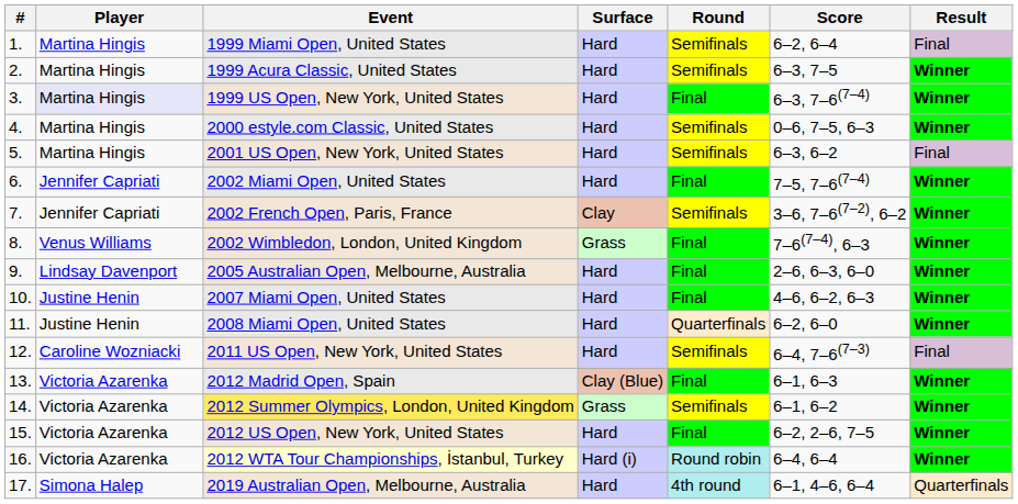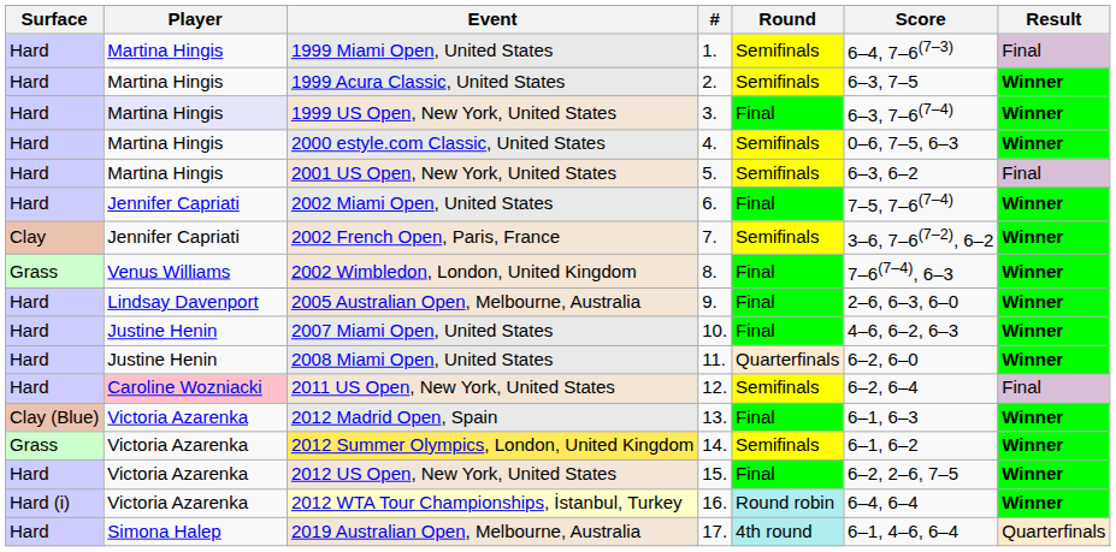 <table class="wikitable sortable">
 <tr>
-<th>#</th>
+<th>Surface</th>
 <th width=155>Player</th>
 <th>Event</th>
-<th>Surface</th>
+<th>#</th>
 <th>Round</th>
 <th>Score</th>
 <th>Result</th>
 </tr>
 <tr>
-<td>1.</td>
+<td bgcolor=ccccff>Hard</td>
 <td> <a href='#'>Martina Hingis</a></td>
 <td bgcolor=e9e9e9><a href='#'>1999 Miami Open</a>, United States</td>
+<td>1.</td>
+<td bgcolor=yellow>Semifinals</td>
+<td>6–4, 7–6<sup>(7–3)</sup></td>
+<td bgcolor=thistle>Final</td>
+</tr>
+<tr>
 <td bgcolor=ccccff>Hard</td>
+<td> Martina Hingis</td>
+<td bgcolor=e9e9e9><a href='#'>1999 Acura Classic</a>, United States</td>
+<td>2.</td>
+<td bgcolor=yellow>Semifinals</td>
+<td>6–3, 7–5</td>
+<td bgcolor=lime><strong>Winner</strong></td>
+</tr>
+<tr>
+<td bgcolor=ccccff>Hard</td>
+<td style="background: lavender;"> Martina Hingis</td>
+<td bgcolor=f3e6d7><a href='#'>1999 US Open</a>, New York, United States</td>
+<td>3.</td>
+<td bgcolor=lime>Final</td>
+<td>6–3, 7–6<sup>(7–4)</sup></td>
+<td bgcolor=lime><strong>Winner</strong></td>
+</tr>
+<tr>
+<td bgcolor=ccccff>Hard</td>
+<td> Martina Hingis</td>
+<td bgcolor=e9e9e9><a href='#'>2000 estyle.com Classic</a>, United States</td>
+<td>4.</td>
+<td bgcolor=yellow>Semifinals</td>
+<td>0–6, 7–5, 6–3</td>
+<td bgcolor=lime><strong>Winner</strong></td>
+</tr>
+<tr>
+<td bgcolor=ccccff>Hard</td>
+<td> Martina Hingis</td>
+<td bgcolor=f3e6d7><a href='#'>2001 US Open</a>, New York, United States</td>
+<td>5.</td>
+<td bgcolor=yellow>Semifinals</td>
+<td>6–3, 6–2</td>
+<td bgcolor=thistle>Final</td>
+</tr>
+<tr>
+<td bgcolor=ccccff>Hard</td>
+<td> <a href='#'>Jennifer Capriati</a></td>
+<td bgcolor=e9e9e9><a href='#'>2002 Miami Open</a>, United States</td>
+<td>6.</td>
+<td bgcolor=lime>Final</td>
+<td>7–5, 7–6<sup>(7–4)</sup></td>
+<td bgcolor=lime><strong>Winner</strong></td>
+</tr>
+<tr>
+<td bgcolor=ebc2af>Clay</td>
+<td> Jennifer Capriati</td>
+<td bgcolor=f3e6d7><a href='#'>2002 French Open</a>, Paris, France</td>
+<td>7.</td>
+<td bgcolor=yellow>Semifinals</td>
+<td>3–6, 7–6<sup>(7–2)</sup>, 6–2</td>
+<td bgcolor=lime><strong>Winner</strong></td>
+</tr>
+<tr>
+<td bgcolor=ccffcc>Grass</td>
+<td> <a href='#'>Venus Williams</a></td>
+<td bgcolor=f3e6d7><a href='#'>2002 Wimbledon</a>, London, United Kingdom</td>
+<td>8.</td>
+<td bgcolor=lime>Final</td>
+<td>7–6<sup>(7–4)</sup>, 6–3</td>
+<td bgcolor=lime><strong>Winner</strong></td>
+</tr>
+<tr>
+<td bgcolor=ccccff>Hard</td>
+<td> <a href='#'>Lindsay Davenport</a></td>
+<td bgcolor=f3e6d7><a href='#'>2005 Australian Open</a>, Melbourne, Australia</td>
+<td>9.</td>
+<td bgcolor=lime>Final</td>
+<td>2–6, 6–3, 6–0</td>
+<td bgcolor=lime><strong>Winner</strong></td>
+</tr>
+<tr>
+<td bgcolor=ccccff>Hard</td>
+<td> <a href='#'>Justine Henin</a></td>
+<td bgcolor=e9e9e9><a href='#'>2007 Miami Open</a>, United States</td>
+<td>10.</td>
+<td bgcolor=lime>Final</td>
+<td>4–6, 6–2, 6–3</td>
+<td bgcolor=lime><strong>Winner</strong></td>
+</tr>
+<tr>
+<td bgcolor=ccccff>Hard</td>
+<td> Justine Henin</td>
+<td bgcolor=e9e9e9><a href='#'>2008 Miami Open</a>, United States</td>
+<td>11.</td>
+<td bgcolor=ffebcd>Quarterfinals</td>
+<td>6–2, 6–0</td>
+<td bgcolor=lime><strong>Winner</strong></td>
+</tr>
+<tr>
+<td bgcolor=ccccff>Hard</td>
+<td style="background: pink;"> <a href='#'>Caroline Wozniacki</a></td>
+<td bgcolor=f3e6d7><a href='#'>2011 US Open</a>, New York, United States</td>
+<td>12.</td>
 <td bgcolor=yellow>Semifinals</td>
 <td>6–2, 6–4</td>
 <td bgcolor=thistle>Final</td>
 </tr>
 <tr>
-<td>2.</td>
-<td> Martina Hingis</td>
-<td bgcolor=e9e9e9><a href='#'>1999 Acura Classic</a>, United States</td>
-<td bgcolor=ccccff>Hard</td>
-<td bgcolor=yellow>Semifinals</td>
-<td>6–3, 7–5</td>
-<td bgcolor=lime><strong>Winner</strong></td>
-</tr>
-<tr>
-<td>3.</td>
-<td style="background: lavender;"> Martina Hingis</td>
-<td bgcolor=f3e6d7><a href='#'>1999 US Open</a>, New York, United States</td>
-<td bgcolor=ccccff>Hard</td>
-<td bgcolor=lime>Final</td>
-<td>6–3, 7–6<sup>(7–4)</sup></td>
-<td bgcolor=lime><strong>Winner</strong></td>
-</tr>
-<tr>
-<td>4.</td>
-<td> Martina Hingis</td>
-<td bgcolor=e9e9e9><a href='#'>2000 estyle.com Classic</a>, United States</td>
-<td bgcolor=ccccff>Hard</td>
-<td bgcolor=yellow>Semifinals</td>
-<td>0–6, 7–5, 6–3</td>
-<td bgcolor=lime><strong>Winner</strong></td>
-</tr>
-<tr>
-<td>5.</td>
-<td> Martina Hingis</td>
-<td bgcolor=f3e6d7><a href='#'>2001 US Open</a>, New York, United States</td>
-<td bgcolor=ccccff>Hard</td>
-<td bgcolor=yellow>Semifinals</td>
-<td>6–3, 6–2</td>
-<td bgcolor=thistle>Final</td>
-</tr>
-<tr>
-<td>6.</td>
-<td> <a href='#'>Jennifer Capriati</a></td>
-<td bgcolor=e9e9e9><a href='#'>2002 Miami Open</a>, United States</td>
-<td bgcolor=ccccff>Hard</td>
-<td bgcolor=lime>Final</td>
-<td>7–5, 7–6<sup>(7–4)</sup></td>
-<td bgcolor=lime><strong>Winner</strong></td>
-</tr>
-<tr>
-<td>7.</td>
-<td> Jennifer Capriati</td>
-<td bgcolor=f3e6d7><a href='#'>2002 French Open</a>, Paris, France</td>
-<td bgcolor=ebc2af>Clay</td>
-<td bgcolor=yellow>Semifinals</td>
-<td>3–6, 7–6<sup>(7–2)</sup>, 6–2</td>
-<td bgcolor=lime><strong>Winner</strong></td>
-</tr>
-<tr>
-<td>8.</td>
-<td> <a href='#'>Venus Williams</a></td>
-<td bgcolor=f3e6d7><a href='#'>2002 Wimbledon</a>, London, United Kingdom</td>
-<td bgcolor=ccffcc>Grass</td>
-<td bgcolor=lime>Final</td>
-<td>7–6<sup>(7–4)</sup>, 6–3</td>
-<td bgcolor=lime><strong>Winner</strong></td>
-</tr>
-<tr>
-<td>9.</td>
-<td> <a href='#'>Lindsay Davenport</a></td>
-<td bgcolor=f3e6d7><a href='#'>2005 Australian Open</a>, Melbourne, Australia</td>
-<td bgcolor=ccccff>Hard</td>
-<td bgcolor=lime>Final</td>
-<td>2–6, 6–3, 6–0</td>
-<td bgcolor=lime><strong>Winner</strong></td>
-</tr>
-<tr>
-<td>10.</td>
-<td> <a href='#'>Justine Henin</a></td>
-<td bgcolor=e9e9e9><a href='#'>2007 Miami Open</a>, United States</td>
-<td bgcolor=ccccff>Hard</td>
-<td bgcolor=lime>Final</td>
-<td>4–6, 6–2, 6–3</td>
-<td bgcolor=lime><strong>Winner</strong></td>
-</tr>
-<tr>
-<td>11.</td>
-<td> Justine Henin</td>
-<td bgcolor=e9e9e9><a href='#'>2008 Miami Open</a>, United States</td>
-<td bgcolor=ccccff>Hard</td>
-<td bgcolor=ffebcd>Quarterfinals</td>
-<td>6–2, 6–0</td>
-<td bgcolor=lime><strong>Winner</strong></td>
-</tr>
-<tr>
-<td>12.</td>
-<td> <a href='#'>Caroline Wozniacki</a></td>
-<td bgcolor=f3e6d7><a href='#'>2011 US Open</a>, New York, United States</td>
-<td bgcolor=ccccff>Hard</td>
-<td bgcolor=yellow>Semifinals</td>
-<td>6–4, 7–6<sup>(7–3)</sup></td>
-<td bgcolor=thistle>Final</td>
-</tr>
-<tr>
-<td>13.</td>
+<td bgcolor=ebc2af>Clay (Blue)</td>
 <td> <a href='#'>Victoria Azarenka</a></td>
 <td bgcolor=e9e9e9><a href='#'>2012 Madrid Open</a>, Spain</td>
-<td bgcolor=ebc2af>Clay (Blue)</td>
+<td>13.</td>
 <td bgcolor=lime>Final</td>
 <td>6–1, 6–3</td>
 <td bgcolor=lime><strong>Winner</strong></td>
 </tr>
 <tr>
-<td>14.</td>
+<td bgcolor=ccffcc>Grass</td>
 <td> Victoria Azarenka</td>
 <td bgcolor=FFEA5C><a href='#'>2012 Summer Olympics</a>, London, United Kingdom</td>
-<td bgcolor=ccffcc>Grass</td>
+<td>14.</td>
 <td bgcolor=yellow>Semifinals</td>
 <td>6–1, 6–2</td>
 <td bgcolor=lime><strong>Winner</strong></td>
 </tr>
 <tr>
-<td>15.</td>
+<td bgcolor=ccccff>Hard</td>
 <td> Victoria Azarenka</td>
 <td bgcolor=f3e6d7><a href='#'>2012 US Open</a>, New York, United States</td>
-<td bgcolor=ccccff>Hard</td>
+<td>15.</td>
 <td bgcolor=lime>Final</td>
 <td>6–2, 2–6, 7–5</td>
 <td bgcolor=lime><strong>Winner</strong></td>
 </tr>
 <tr>
-<td>16.</td>
+<td bgcolor=ccccff>Hard (i)</td>
 <td> Victoria Azarenka</td>
 <td bgcolor=ffffcc><a href='#'>2012 WTA Tour Championships</a>, İstanbul, Turkey</td>
-<td bgcolor=ccccff>Hard (i)</td>
+<td>16.</td>
 <td bgcolor=afeeee>Round robin</td>
 <td>6–4, 6–4</td>
 <td bgcolor=lime><strong>Winner</strong></td>
 </tr>
 <tr>
-<td>17.</td>
+<td bgcolor=ccccff>Hard</td>
 <td> <a href='#'>Simona Halep</a></td>
 <td bgcolor=f3e6d7><a href='#'>2019 Australian Open</a>, Melbourne, Australia</td>
-<td bgcolor=ccccff>Hard</td>
+<td>17.</td>
 <td bgcolor=afeeee>4th round</td>
 <td>6–1, 4–6, 6–4</td>
 <td bgcolor=ffebcd>Quarterfinals</td>
 </tr>
 </table>
